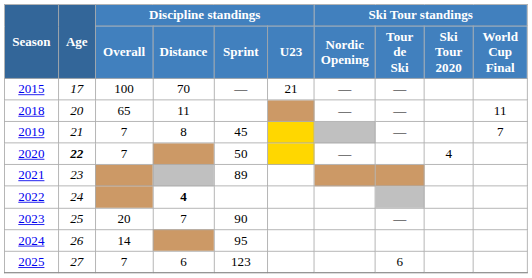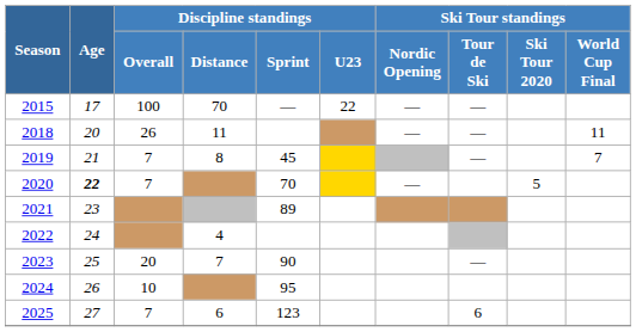 <table class="wikitable" style="font-size:95%; text-align:center; border:grey solid 1px; border-collapse:collapse; background:#ffffff;">
 <tr>
 <th style="background-color:#369; color:white; width:60px;" rowspan="2"> Season </th>
 <th style="background-color:#369; color:white; width:40px;" rowspan="2"> Age </th>
 <th style="background-color:#4180be; color:white;" colspan="4">Discipline standings</th>
 <th style="background-color:#4180be; color:white;" colspan="4">Ski Tour standings</th>
 </tr>
 <tr>
 <th style="background-color:#4180be; color:white; width:75px;">Overall</th>
 <th style="background-color:#4180be; color:white; width:75px;">Distance</th>
 <th style="background-color:#4180be; color:white; width:75px;">Sprint</th>
 <th style="background-color:#4180be; color:white; width:75px;">U23</th>
 <th style="background-color:#4180be; color:white; width:75px;">Nordic<br>Opening</th>
 <th style="background-color:#4180be; color:white; width:75px;">Tour de<br>Ski</th>
 <th style="background-color:#4180be; color:white; width:75px;">Ski Tour<br>2020</th>
 <th style="background-color:#4180be; color:white; width:75px;">World Cup<br>Final</th>
 </tr>
 <tr>
 <td><a href='#'>2015</a></td>
 <td><em>17</em></td>
 <td>100</td>
 <td>70</td>
 <td>—</td>
-<td>21</td>
+<td>22</td>
 <td>—</td>
 <td>—</td>
 <td></td>
 <td></td>
 </tr>
 <tr>
 <td><a href='#'>2018</a></td>
 <td><em>20</em></td>
-<td>65</td>
+<td>26</td>
 <td>11</td>
 <td></td>
 <td style="background:#c96;"></td>
 <td>—</td>
 <td>—</td>
 <td></td>
 <td>11</td>
 </tr>
 <tr>
 <td><a href='#'>2019</a></td>
 <td><em>21</em></td>
 <td>7</td>
 <td>8</td>
 <td>45</td>
 <td style="background:gold;"></td>
 <td style="background:silver;"></td>
 <td>—</td>
 <td></td>
 <td>7</td>
 </tr>
 <tr>
 <td><a href='#'>2020</a></td>
 <td><strong><em>22</em></strong></td>
 <td>7</td>
 <td style="background:#c96;"></td>
-<td>50</td>
+<td>70</td>
 <td style="background:gold;"></td>
 <td>—</td>
 <td></td>
-<td>4</td>
+<td>5</td>
 <td></td>
 </tr>
 <tr>
 <td><a href='#'>2021</a></td>
 <td><em>23</em></td>
 <td style="background:#c96;"></td>
 <td style="background:silver;"></td>
 <td>89</td>
 <td></td>
 <td style="background:#c96;"></td>
 <td style="background:#c96;"></td>
 <td></td>
 <td></td>
 </tr>
 <tr>
 <td><a href='#'>2022</a></td>
 <td><em>24</em></td>
 <td style="background:#c96;"></td>
-<td><strong>4</strong></td>
+<td>4</td>
 <td></td>
 <td></td>
 <td></td>
 <td style="background:silver"></td>
 <td></td>
 <td></td>
 </tr>
 <tr>
 <td><a href='#'>2023</a></td>
 <td><em>25</em></td>
 <td>20</td>
 <td>7</td>
 <td>90</td>
 <td></td>
 <td></td>
 <td>—</td>
 <td></td>
 <td></td>
 </tr>
 <tr>
 <td><a href='#'>2024</a></td>
 <td><em>26</em></td>
-<td>14</td>
+<td>10</td>
 <td style="background:#c96;"></td>
 <td>95</td>
 <td></td>
 <td></td>
 <td></td>
 <td></td>
 <td></td>
 </tr>
 <tr>
 <td><a href='#'>2025</a></td>
 <td><em>27</em></td>
 <td>7</td>
 <td>6</td>
 <td>123</td>
 <td></td>
 <td></td>
 <td>6</td>
 <td></td>
 <td></td>
 </tr>
 <tr>
 </tr>
 </table>
